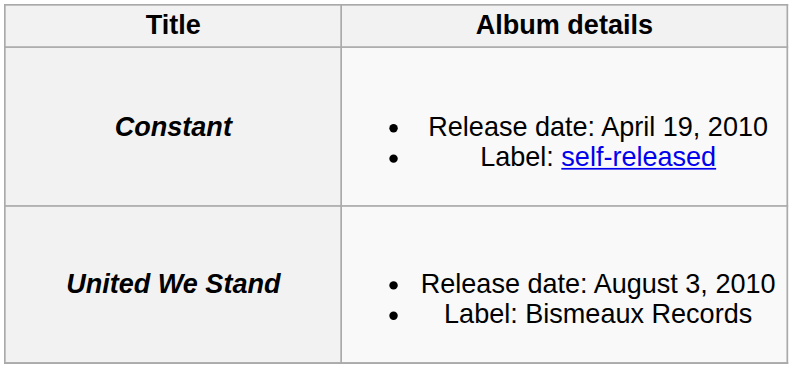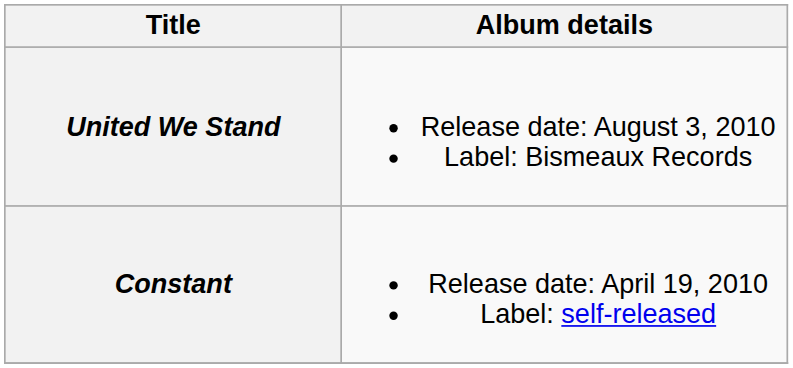 <table class="wikitable plainrowheaders" style="text-align:center;">
 <tr>
 <th style="width:12em;">Title</th>
 <th style="width:16em;">Album details</th>
 </tr>
 <tr>
+<th scope="row"><em>United We Stand</em></th>
+<td><br><ul><li>Release date: August 3, 2010</li><li>Label: Bismeaux Records</li></ul></td>
+</tr>
+<tr>
 <th scope="row"><em>Constant</em></th>
 <td><br><ul><li>Release date: April 19, 2010</li><li>Label: <a href='#'>self-released</a></li></ul></td>
 </tr>
 <tr>
-<th scope="row"><em>United We Stand</em></th>
-<td><br><ul><li>Release date: August 3, 2010</li><li>Label: Bismeaux Records</li></ul></td>
-</tr>
-<tr>
 </tr>
 </table>
